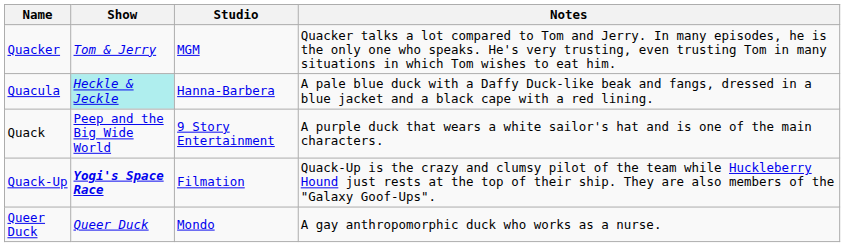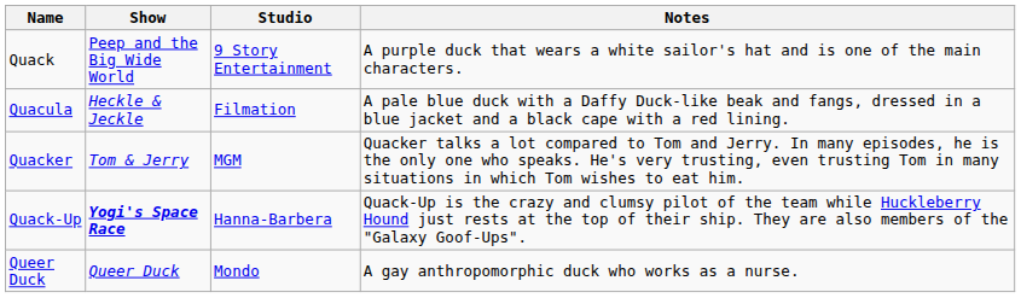 <table class="wikitable sortable">
 <tr>
 <th>Name</th>
 <th>Show</th>
 <th>Studio</th>
 <th>Notes</th>
 </tr>
 <tr>
+<td>Quack</td>
+<td><a href='#'>Peep and the Big Wide World</a></td>
+<td><a href='#'>9 Story Entertainment</a></td>
+<td>A purple duck that wears a white sailor's hat and is one of the main characters.</td>
+</tr>
+<tr>
+<td><a href='#'>Quacula</a></td>
+<td><em><a href='#'>Heckle & Jeckle</a></em></td>
+<td><a href='#'>Filmation</a></td>
+<td>A pale blue duck with a Daffy Duck-like beak and fangs, dressed in a blue jacket and a black cape with a red lining.</td>
+</tr>
+<tr>
 <td><a href='#'>Quacker</a></td>
 <td><em><a href='#'>Tom & Jerry</a></em></td>
 <td><a href='#'>MGM</a></td>
 <td>Quacker talks a lot compared to Tom and Jerry. In many episodes, he is the only one who speaks. He's very trusting, even trusting Tom in many situations in which Tom wishes to eat him.</td>
 </tr>
 <tr>
-<td><a href='#'>Quacula</a></td>
-<td style="background: paleturquoise;"><em><a href='#'>Heckle & Jeckle</a></em></td>
-<td><a href='#'>Hanna-Barbera</a></td>
-<td>A pale blue duck with a Daffy Duck-like beak and fangs, dressed in a blue jacket and a black cape with a red lining.</td>
-</tr>
-<tr>
-<td>Quack</td>
-<td><a href='#'>Peep and the Big Wide World</a></td>
-<td><a href='#'>9 Story Entertainment</a></td>
-<td>A purple duck that wears a white sailor's hat and is one of the main characters.</td>
-</tr>
-<tr>
 <td><a href='#'>Quack-Up</a></td>
 <td><strong><em><a href='#'>Yogi's Space Race</a></em></strong></td>
-<td><a href='#'>Filmation</a></td>
+<td><a href='#'>Hanna-Barbera</a></td>
 <td>Quack-Up is the crazy and clumsy pilot of the team while <a href='#'>Huckleberry Hound</a> just rests at the top of their ship. They are also members of the "Galaxy Goof-Ups".</td>
 </tr>
 <tr>
 <td><a href='#'>Queer Duck</a></td>
 <td><em><a href='#'>Queer Duck</a></em></td>
 <td><a href='#'>Mondo</a></td>
 <td>A gay anthropomorphic duck who works as a nurse.</td>
 </tr>
 </table>
